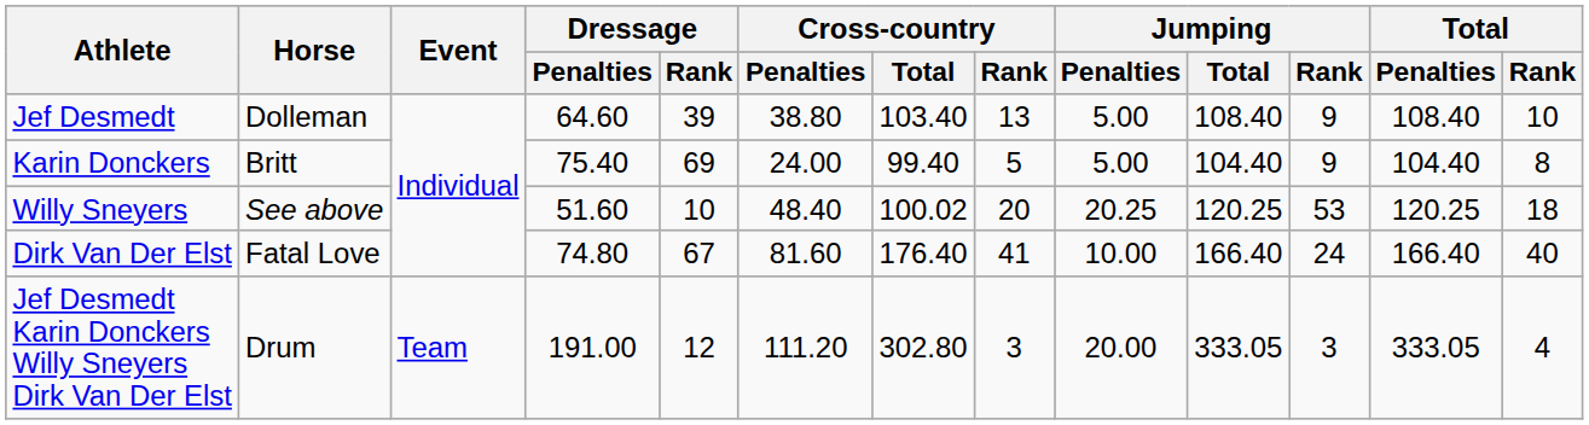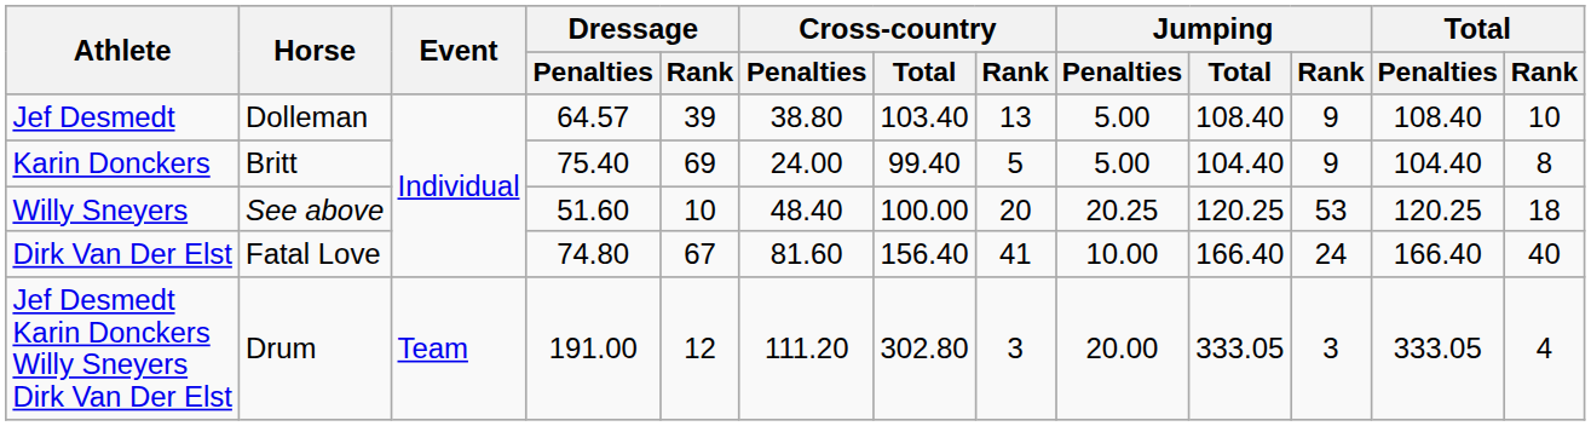 <table class=wikitable style="font-size:90%">
 <tr>
 <th rowspan="2">Athlete</th>
 <th rowspan="2">Horse</th>
 <th rowspan="2">Event</th>
 <th colspan="2">Dressage</th>
 <th colspan="3">Cross-country</th>
 <th colspan="3">Jumping</th>
 <th colspan="2">Total</th>
 </tr>
 <tr style="font-size:95%">
 <th>Penalties</th>
 <th>Rank</th>
 <th>Penalties</th>
 <th>Total</th>
 <th>Rank</th>
 <th>Penalties</th>
 <th>Total</th>
 <th>Rank</th>
 <th>Penalties</th>
 <th>Rank</th>
 </tr>
 <tr align=center>
 <td align=left><a href='#'>Jef Desmedt</a></td>
 <td align=left>Dolleman</td>
 <td align=left rowspan=4><a href='#'>Individual</a></td>
-<td>64.60</td>
+<td>64.57</td>
 <td>39</td>
 <td>38.80</td>
 <td>103.40</td>
 <td>13</td>
 <td>5.00</td>
 <td>108.40</td>
 <td>9</td>
 <td>108.40</td>
 <td>10</td>
 </tr>
 <tr align=center>
 <td align=left><a href='#'>Karin Donckers</a></td>
 <td align=left>Britt</td>
 <td>75.40</td>
 <td>69</td>
 <td>24.00</td>
 <td>99.40</td>
 <td>5</td>
 <td>5.00</td>
 <td>104.40</td>
 <td>9</td>
 <td>104.40</td>
 <td>8</td>
 </tr>
 <tr align=center>
 <td align=left><a href='#'>Willy Sneyers</a></td>
 <td align=left><em>See above</em></td>
 <td>51.60</td>
 <td>10</td>
 <td>48.40</td>
-<td>100.02</td>
+<td>100.00</td>
 <td>20</td>
 <td>20.25</td>
 <td>120.25</td>
 <td>53</td>
 <td>120.25</td>
 <td>18</td>
 </tr>
 <tr align=center>
 <td align=left><a href='#'>Dirk Van Der Elst</a></td>
 <td align=left>Fatal Love</td>
 <td>74.80</td>
 <td>67</td>
 <td>81.60</td>
-<td>176.40</td>
+<td>156.40</td>
 <td>41</td>
 <td>10.00</td>
 <td>166.40</td>
 <td>24</td>
 <td>166.40</td>
 <td>40</td>
 </tr>
 <tr align=center>
 <td align=left><a href='#'>Jef Desmedt</a><br><a href='#'>Karin Donckers</a><br><a href='#'>Willy Sneyers</a><br><a href='#'>Dirk Van Der Elst</a></td>
 <td align=left>Drum</td>
 <td align=left><a href='#'>Team</a></td>
 <td>191.00</td>
 <td>12</td>
 <td>111.20</td>
 <td>302.80</td>
 <td>3</td>
 <td>20.00</td>
 <td>333.05</td>
 <td>3</td>
 <td>333.05</td>
 <td>4</td>
 </tr>
 </table>
